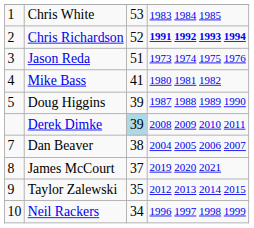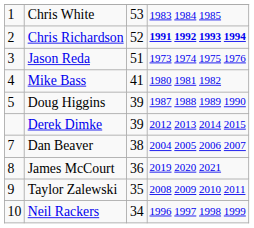 <table class="wikitable">
 <tr>
 </tr>
 <tr>
 <td>1</td>
 <td>Chris White</td>
 <td>53</td>
 <td style="font-size:80%;"><a href='#'>1983</a> <a href='#'>1984</a> <a href='#'>1985</a></td>
 </tr>
 <tr>
 <td>2</td>
 <td><a href='#'>Chris Richardson</a></td>
 <td>52</td>
 <td style="font-size:80%;"><strong><a href='#'>1991</a> <a href='#'>1992</a> <a href='#'>1993</a> <a href='#'>1994</a></strong></td>
 </tr>
 <tr>
 <td>3</td>
 <td><a href='#'>Jason Reda</a></td>
 <td>51</td>
 <td style="font-size:80%;"><a href='#'>1973</a> <a href='#'>1974</a> <a href='#'>1975</a> <a href='#'>1976</a></td>
 </tr>
 <tr>
 <td>4</td>
 <td><a href='#'>Mike Bass</a></td>
 <td>41</td>
 <td style="font-size:80%;"><a href='#'>1980</a> <a href='#'>1981</a> <a href='#'>1982</a></td>
 </tr>
 <tr>
 <td>5</td>
 <td>Doug Higgins</td>
 <td>39</td>
 <td style="font-size:80%;"><a href='#'>1987</a> <a href='#'>1988</a> <a href='#'>1989</a> <a href='#'>1990</a></td>
 </tr>
 <tr>
 <td></td>
 <td><a href='#'>Derek Dimke</a></td>
-<td style="background: lightblue;">39</td>
-<td style="font-size:80%;"><a href='#'>2008</a> <a href='#'>2009</a> <a href='#'>2010</a> <a href='#'>2011</a></td>
+<td>39</td>
+<td style="font-size:80%;"><a href='#'>2012</a> <a href='#'>2013</a> <a href='#'>2014</a> <a href='#'>2015</a></td>
 </tr>
 <tr>
 <td>7</td>
 <td>Dan Beaver</td>
 <td>38</td>
 <td style="font-size:80%;"><a href='#'>2004</a> <a href='#'>2005</a> <a href='#'>2006</a> <a href='#'>2007</a></td>
 </tr>
 <tr>
 <td>8</td>
 <td>James McCourt</td>
-<td>37</td>
+<td>36</td>
 <td style="font-size:80%;"><a href='#'>2019</a> <a href='#'>2020</a> <a href='#'>2021</a></td>
 </tr>
 <tr>
 <td>9</td>
 <td>Taylor Zalewski</td>
 <td>35</td>
-<td style="font-size:80%;"><a href='#'>2012</a> <a href='#'>2013</a> <a href='#'>2014</a> <a href='#'>2015</a></td>
+<td style="font-size:80%;"><a href='#'>2008</a> <a href='#'>2009</a> <a href='#'>2010</a> <a href='#'>2011</a></td>
 </tr>
 <tr>
 <td>10</td>
 <td><a href='#'>Neil Rackers</a></td>
 <td>34</td>
 <td style="font-size:80%;"><a href='#'>1996</a> <a href='#'>1997</a> <a href='#'>1998</a> <a href='#'>1999</a></td>
 </tr>
 </table>
